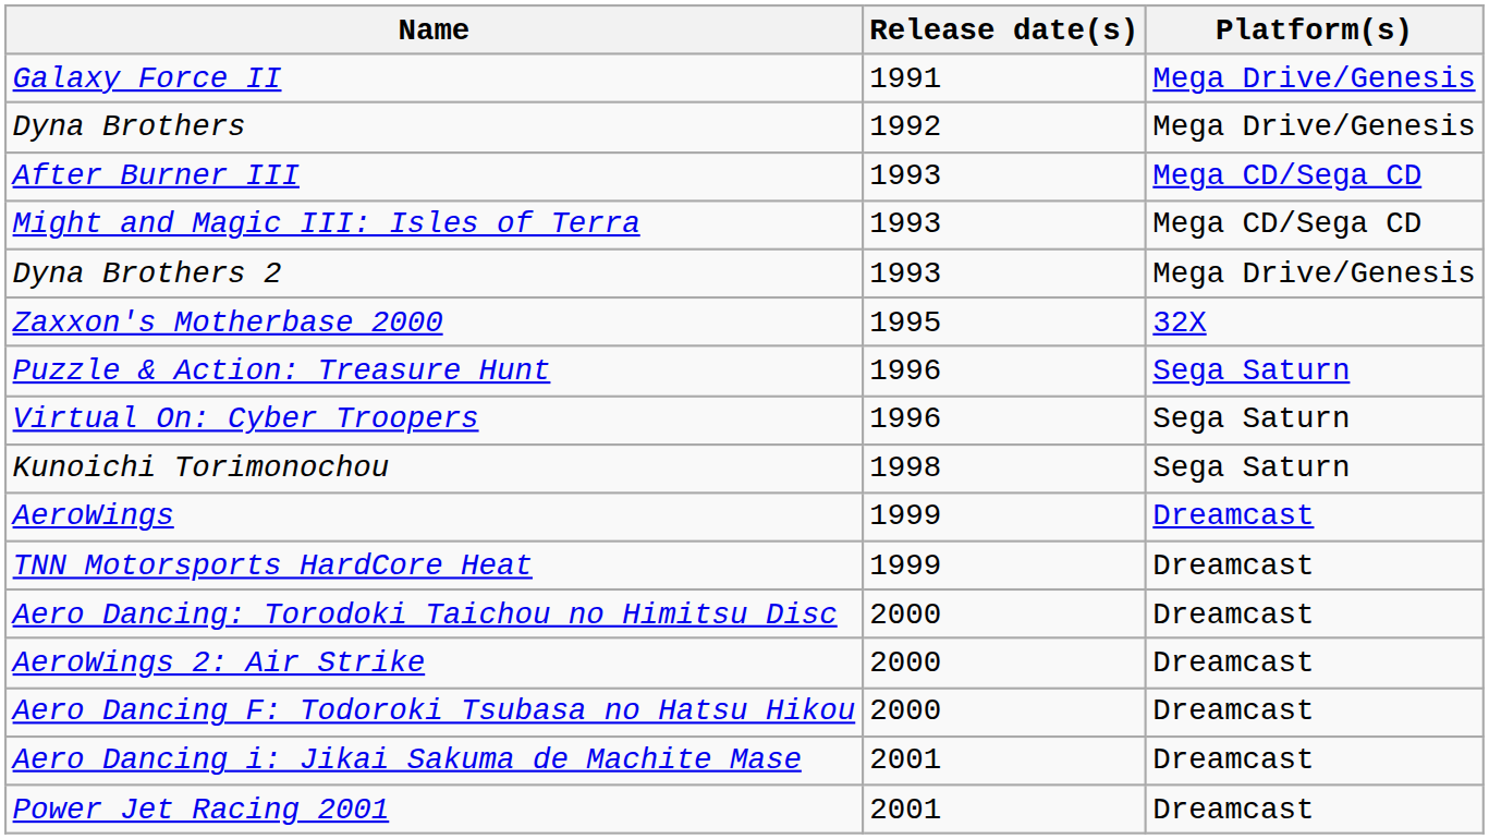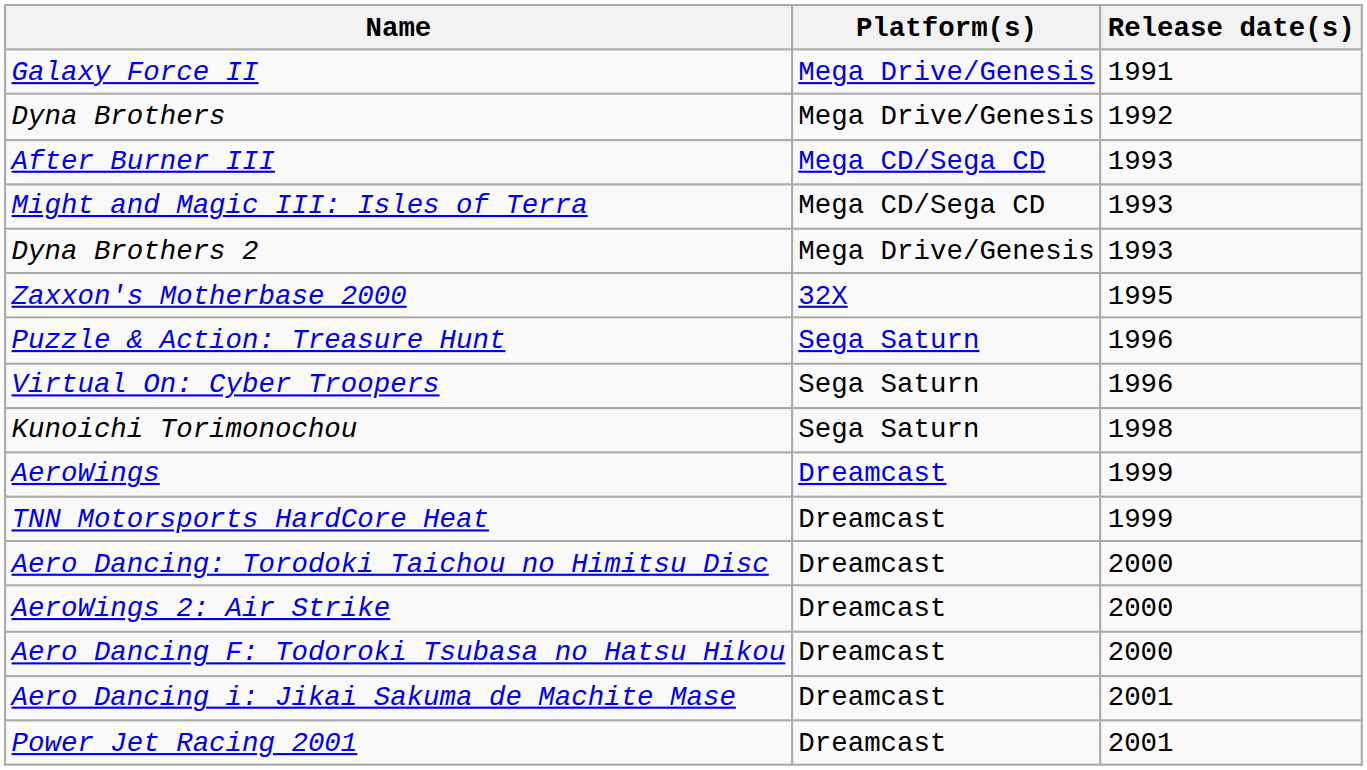 <table class="wikitable sortable">
 <tr>
 <th>Name</th>
+<th>Platform(s)</th>
 <th>Release date(s)</th>
-<th>Platform(s)</th>
 </tr>
 <tr>
 <td><em><a href='#'>Galaxy Force II</a></em></td>
+<td><a href='#'>Mega Drive/Genesis</a></td>
 <td>1991</td>
-<td><a href='#'>Mega Drive/Genesis</a></td>
 </tr>
 <tr>
 <td><em>Dyna Brothers</em></td>
+<td>Mega Drive/Genesis</td>
 <td>1992</td>
-<td>Mega Drive/Genesis</td>
 </tr>
 <tr>
 <td><em><a href='#'>After Burner III</a></em></td>
+<td><a href='#'>Mega CD/Sega CD</a></td>
 <td>1993</td>
-<td><a href='#'>Mega CD/Sega CD</a></td>
 </tr>
 <tr>
 <td><em><a href='#'>Might and Magic III: Isles of Terra</a></em></td>
+<td>Mega CD/Sega CD</td>
 <td>1993</td>
-<td>Mega CD/Sega CD</td>
 </tr>
 <tr>
 <td><em>Dyna Brothers 2</em></td>
+<td>Mega Drive/Genesis</td>
 <td>1993</td>
-<td>Mega Drive/Genesis</td>
 </tr>
 <tr>
 <td><em><a href='#'>Zaxxon's Motherbase 2000</a></em></td>
+<td><a href='#'>32X</a></td>
 <td>1995</td>
-<td><a href='#'>32X</a></td>
 </tr>
 <tr>
 <td><em><a href='#'>Puzzle & Action: Treasure Hunt</a></em></td>
+<td><a href='#'>Sega Saturn</a></td>
 <td>1996</td>
-<td><a href='#'>Sega Saturn</a></td>
 </tr>
 <tr>
 <td><em><a href='#'>Virtual On: Cyber Troopers</a></em></td>
+<td>Sega Saturn</td>
 <td>1996</td>
-<td>Sega Saturn</td>
 </tr>
 <tr>
 <td><em>Kunoichi Torimonochou</em></td>
+<td>Sega Saturn</td>
 <td>1998</td>
-<td>Sega Saturn</td>
 </tr>
 <tr>
 <td><em><a href='#'>AeroWings</a></em></td>
+<td><a href='#'>Dreamcast</a></td>
 <td>1999</td>
-<td><a href='#'>Dreamcast</a></td>
 </tr>
 <tr>
 <td><em><a href='#'>TNN Motorsports HardCore Heat</a></em></td>
+<td>Dreamcast</td>
 <td>1999</td>
-<td>Dreamcast</td>
 </tr>
 <tr>
 <td><em><a href='#'>Aero Dancing: Torodoki Taichou no Himitsu Disc</a></em></td>
+<td>Dreamcast</td>
 <td>2000</td>
-<td>Dreamcast</td>
 </tr>
 <tr>
 <td><em><a href='#'>AeroWings 2: Air Strike</a></em></td>
+<td>Dreamcast</td>
 <td>2000</td>
-<td>Dreamcast</td>
 </tr>
 <tr>
 <td><em><a href='#'>Aero Dancing F: Todoroki Tsubasa no Hatsu Hikou</a></em></td>
+<td>Dreamcast</td>
 <td>2000</td>
-<td>Dreamcast</td>
 </tr>
 <tr>
 <td><em><a href='#'>Aero Dancing i: Jikai Sakuma de Machite Mase</a></em></td>
+<td>Dreamcast</td>
 <td>2001</td>
-<td>Dreamcast</td>
 </tr>
 <tr>
 <td><em><a href='#'>Power Jet Racing 2001</a></em></td>
+<td>Dreamcast</td>
 <td>2001</td>
-<td>Dreamcast</td>
 </tr>
 </table>
